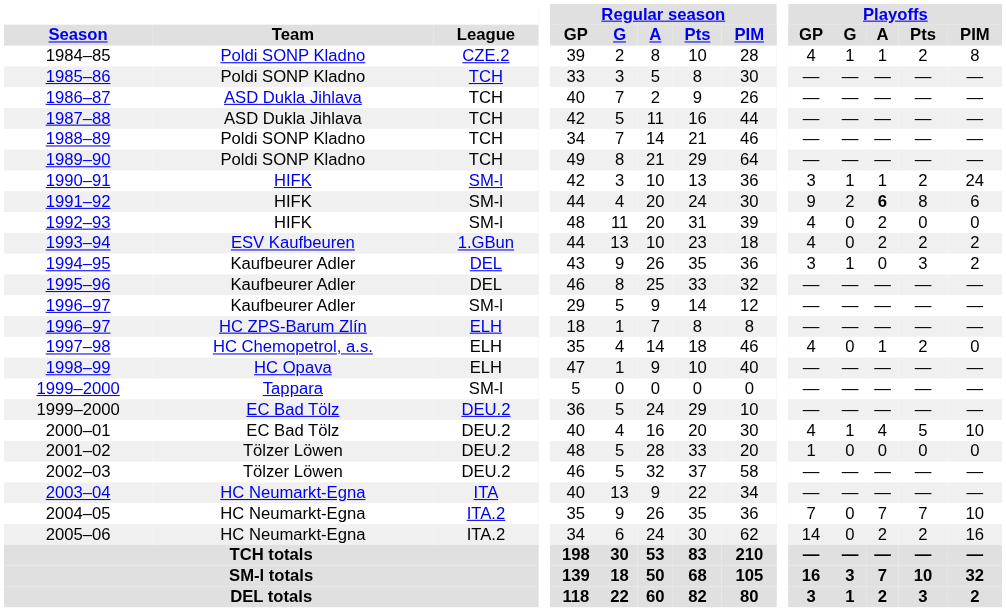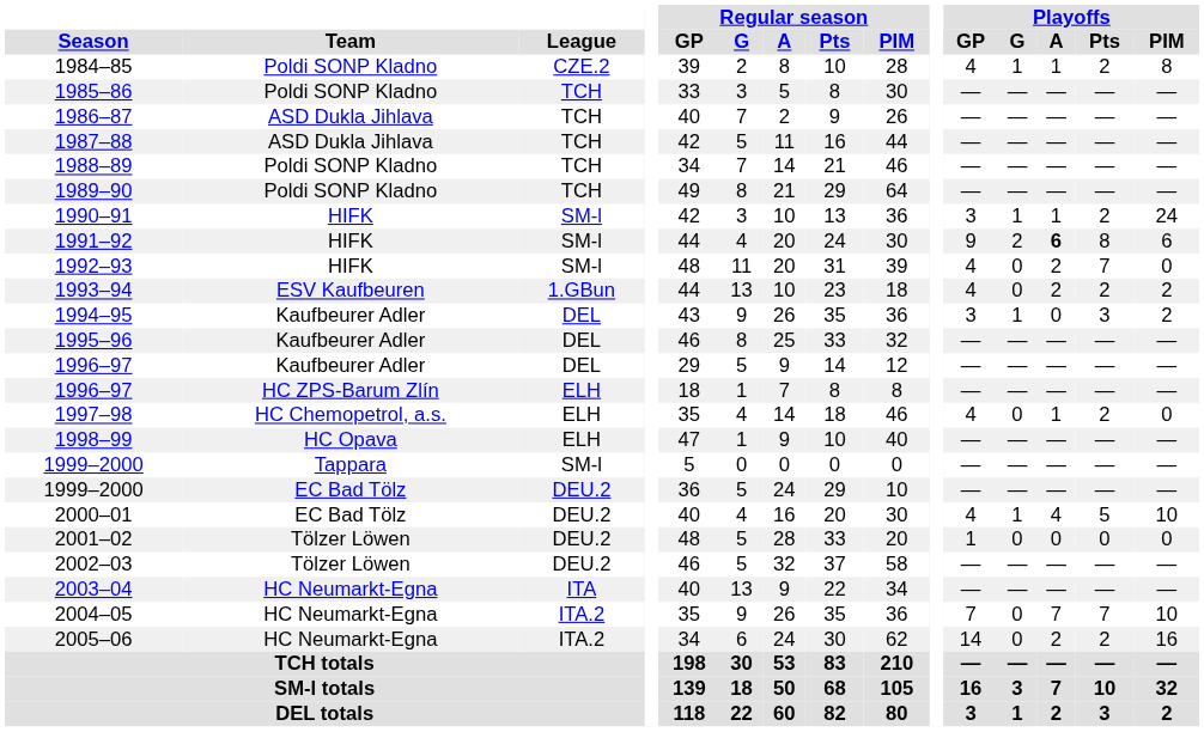 <table border="0" cellpadding="1" cellspacing="0" style="text-align:center; width:60em">
 <tr bgcolor="#e0e0e0">
 <th colspan="3" bgcolor="#ffffff"> </th>
 <th rowspan="99" bgcolor="#ffffff"> </th>
 <th colspan="5"><a href='#'>Regular season</a></th>
 <th rowspan="99" bgcolor="#ffffff"> </th>
 <th colspan="5"><a href='#'>Playoffs</a></th>
 </tr>
 <tr bgcolor="#e0e0e0">
 <th><a href='#'>Season</a></th>
 <th>Team</th>
 <th>League</th>
 <th>GP</th>
 <th><a href='#'>G</a></th>
 <th><a href='#'>A</a></th>
 <th><a href='#'>Pts</a></th>
 <th><a href='#'>PIM</a></th>
 <th>GP</th>
 <th>G</th>
 <th>A</th>
 <th>Pts</th>
 <th>PIM</th>
 </tr>
 <tr>
 <td>1984–85</td>
 <td><a href='#'>Poldi SONP Kladno</a></td>
 <td><a href='#'>CZE.2</a></td>
 <td>39</td>
 <td>2</td>
 <td>8</td>
 <td>10</td>
 <td>28</td>
 <td>4</td>
 <td>1</td>
 <td>1</td>
 <td>2</td>
 <td>8</td>
 </tr>
 <tr bgcolor="#f0f0f0">
 <td><a href='#'>1985–86</a></td>
 <td>Poldi SONP Kladno</td>
 <td><a href='#'>TCH</a></td>
 <td>33</td>
 <td>3</td>
 <td>5</td>
 <td>8</td>
 <td>30</td>
 <td>—</td>
 <td>—</td>
 <td>—</td>
 <td>—</td>
 <td>—</td>
 </tr>
 <tr>
 <td><a href='#'>1986–87</a></td>
 <td><a href='#'>ASD Dukla Jihlava</a></td>
 <td>TCH</td>
 <td>40</td>
 <td>7</td>
 <td>2</td>
 <td>9</td>
 <td>26</td>
 <td>—</td>
 <td>—</td>
 <td>—</td>
 <td>—</td>
 <td>—</td>
 </tr>
 <tr bgcolor="#f0f0f0">
 <td><a href='#'>1987–88</a></td>
 <td>ASD Dukla Jihlava</td>
 <td>TCH</td>
 <td>42</td>
 <td>5</td>
 <td>11</td>
 <td>16</td>
 <td>44</td>
 <td>—</td>
 <td>—</td>
 <td>—</td>
 <td>—</td>
 <td>—</td>
 </tr>
 <tr>
 <td><a href='#'>1988–89</a></td>
 <td>Poldi SONP Kladno</td>
 <td>TCH</td>
 <td>34</td>
 <td>7</td>
 <td>14</td>
 <td>21</td>
 <td>46</td>
 <td>—</td>
 <td>—</td>
 <td>—</td>
 <td>—</td>
 <td>—</td>
 </tr>
 <tr bgcolor="#f0f0f0">
 <td><a href='#'>1989–90</a></td>
 <td>Poldi SONP Kladno</td>
 <td>TCH</td>
 <td>49</td>
 <td>8</td>
 <td>21</td>
 <td>29</td>
 <td>64</td>
 <td>—</td>
 <td>—</td>
 <td>—</td>
 <td>—</td>
 <td>—</td>
 </tr>
 <tr>
 <td><a href='#'>1990–91</a></td>
 <td><a href='#'>HIFK</a></td>
 <td><a href='#'>SM-l</a></td>
 <td>42</td>
 <td>3</td>
 <td>10</td>
 <td>13</td>
 <td>36</td>
 <td>3</td>
 <td>1</td>
 <td>1</td>
 <td>2</td>
 <td>24</td>
 </tr>
 <tr bgcolor="#f0f0f0">
 <td><a href='#'>1991–92</a></td>
 <td>HIFK</td>
 <td>SM-l</td>
 <td>44</td>
 <td>4</td>
 <td>20</td>
 <td>24</td>
 <td>30</td>
 <td>9</td>
 <td>2</td>
 <td><strong>6</strong></td>
 <td>8</td>
 <td>6</td>
 </tr>
 <tr>
 <td><a href='#'>1992–93</a></td>
 <td>HIFK</td>
 <td>SM-l</td>
 <td>48</td>
 <td>11</td>
 <td>20</td>
 <td>31</td>
 <td>39</td>
 <td>4</td>
 <td>0</td>
 <td>2</td>
-<td>0</td>
+<td>7</td>
 <td>0</td>
 </tr>
 <tr bgcolor="#f0f0f0">
 <td><a href='#'>1993–94</a></td>
 <td><a href='#'>ESV Kaufbeuren</a></td>
 <td><a href='#'>1.GBun</a></td>
 <td>44</td>
 <td>13</td>
 <td>10</td>
 <td>23</td>
 <td>18</td>
 <td>4</td>
 <td>0</td>
 <td>2</td>
 <td>2</td>
 <td>2</td>
 </tr>
 <tr>
 <td><a href='#'>1994–95</a></td>
 <td>Kaufbeurer Adler</td>
 <td><a href='#'>DEL</a></td>
 <td>43</td>
 <td>9</td>
 <td>26</td>
 <td>35</td>
 <td>36</td>
 <td>3</td>
 <td>1</td>
 <td>0</td>
 <td>3</td>
 <td>2</td>
 </tr>
 <tr bgcolor="#f0f0f0">
 <td><a href='#'>1995–96</a></td>
 <td>Kaufbeurer Adler</td>
 <td>DEL</td>
 <td>46</td>
 <td>8</td>
 <td>25</td>
 <td>33</td>
 <td>32</td>
 <td>—</td>
 <td>—</td>
 <td>—</td>
 <td>—</td>
 <td>—</td>
 </tr>
 <tr>
 <td><a href='#'>1996–97</a></td>
 <td>Kaufbeurer Adler</td>
-<td>SM-l</td>
+<td>DEL</td>
 <td>29</td>
 <td>5</td>
 <td>9</td>
 <td>14</td>
 <td>12</td>
 <td>—</td>
 <td>—</td>
 <td>—</td>
 <td>—</td>
 <td>—</td>
 </tr>
 <tr bgcolor="#f0f0f0">
 <td><a href='#'>1996–97</a></td>
 <td><a href='#'>HC ZPS-Barum Zlín</a></td>
 <td><a href='#'>ELH</a></td>
 <td>18</td>
 <td>1</td>
 <td>7</td>
 <td>8</td>
 <td>8</td>
 <td>—</td>
 <td>—</td>
 <td>—</td>
 <td>—</td>
 <td>—</td>
 </tr>
 <tr>
 <td><a href='#'>1997–98</a></td>
 <td><a href='#'>HC Chemopetrol, a.s.</a></td>
 <td>ELH</td>
 <td>35</td>
 <td>4</td>
 <td>14</td>
 <td>18</td>
 <td>46</td>
 <td>4</td>
 <td>0</td>
 <td>1</td>
 <td>2</td>
 <td>0</td>
 </tr>
 <tr bgcolor="#f0f0f0">
 <td><a href='#'>1998–99</a></td>
 <td><a href='#'>HC Opava</a></td>
 <td>ELH</td>
 <td>47</td>
 <td>1</td>
 <td>9</td>
 <td>10</td>
 <td>40</td>
 <td>—</td>
 <td>—</td>
 <td>—</td>
 <td>—</td>
 <td>—</td>
 </tr>
 <tr>
 <td><a href='#'>1999–2000</a></td>
 <td><a href='#'>Tappara</a></td>
 <td>SM-l</td>
 <td>5</td>
 <td>0</td>
 <td>0</td>
 <td>0</td>
 <td>0</td>
 <td>—</td>
 <td>—</td>
 <td>—</td>
 <td>—</td>
 <td>—</td>
 </tr>
 <tr bgcolor="#f0f0f0">
 <td>1999–2000</td>
 <td><a href='#'>EC Bad Tölz</a></td>
 <td><a href='#'>DEU.2</a></td>
 <td>36</td>
 <td>5</td>
 <td>24</td>
 <td>29</td>
 <td>10</td>
 <td>—</td>
 <td>—</td>
 <td>—</td>
 <td>—</td>
 <td>—</td>
 </tr>
 <tr>
 <td>2000–01</td>
 <td>EC Bad Tölz</td>
 <td>DEU.2</td>
 <td>40</td>
 <td>4</td>
 <td>16</td>
 <td>20</td>
 <td>30</td>
 <td>4</td>
 <td>1</td>
 <td>4</td>
 <td>5</td>
 <td>10</td>
 </tr>
 <tr bgcolor="#f0f0f0">
 <td>2001–02</td>
 <td>Tölzer Löwen</td>
 <td>DEU.2</td>
 <td>48</td>
 <td>5</td>
 <td>28</td>
 <td>33</td>
 <td>20</td>
 <td>1</td>
 <td>0</td>
 <td>0</td>
 <td>0</td>
 <td>0</td>
 </tr>
 <tr>
 <td>2002–03</td>
 <td>Tölzer Löwen</td>
 <td>DEU.2</td>
 <td>46</td>
 <td>5</td>
 <td>32</td>
 <td>37</td>
 <td>58</td>
 <td>—</td>
 <td>—</td>
 <td>—</td>
 <td>—</td>
 <td>—</td>
 </tr>
 <tr bgcolor="#f0f0f0">
 <td><a href='#'>2003–04</a></td>
 <td><a href='#'>HC Neumarkt-Egna</a></td>
 <td><a href='#'>ITA</a></td>
 <td>40</td>
 <td>13</td>
 <td>9</td>
 <td>22</td>
 <td>34</td>
 <td>—</td>
 <td>—</td>
 <td>—</td>
 <td>—</td>
 <td>—</td>
 </tr>
 <tr>
 <td>2004–05</td>
 <td>HC Neumarkt-Egna</td>
 <td><a href='#'>ITA.2</a></td>
 <td>35</td>
 <td>9</td>
 <td>26</td>
 <td>35</td>
 <td>36</td>
 <td>7</td>
 <td>0</td>
 <td>7</td>
 <td>7</td>
 <td>10</td>
 </tr>
 <tr bgcolor="#f0f0f0">
 <td>2005–06</td>
 <td>HC Neumarkt-Egna</td>
 <td>ITA.2</td>
 <td>34</td>
 <td>6</td>
 <td>24</td>
 <td>30</td>
 <td>62</td>
 <td>14</td>
 <td>0</td>
 <td>2</td>
 <td>2</td>
 <td>16</td>
 </tr>
 <tr bgcolor="#e0e0e0">
 <th colspan="3">TCH totals</th>
 <th>198</th>
 <th>30</th>
 <th>53</th>
 <th>83</th>
 <th>210</th>
 <th>—</th>
 <th>—</th>
 <th>—</th>
 <th>—</th>
 <th>—</th>
 </tr>
 <tr bgcolor="#e0e0e0">
 <th colspan="3">SM-l totals</th>
 <th>139</th>
 <th>18</th>
 <th>50</th>
 <th>68</th>
 <th>105</th>
 <th>16</th>
 <th>3</th>
 <th>7</th>
 <th>10</th>
 <th>32</th>
 </tr>
 <tr bgcolor="#e0e0e0">
 <th colspan="3">DEL totals</th>
 <th>118</th>
 <th>22</th>
 <th>60</th>
 <th>82</th>
 <th>80</th>
 <th>3</th>
 <th>1</th>
 <th>2</th>
 <th>3</th>
 <th>2</th>
 </tr>
 </table>
